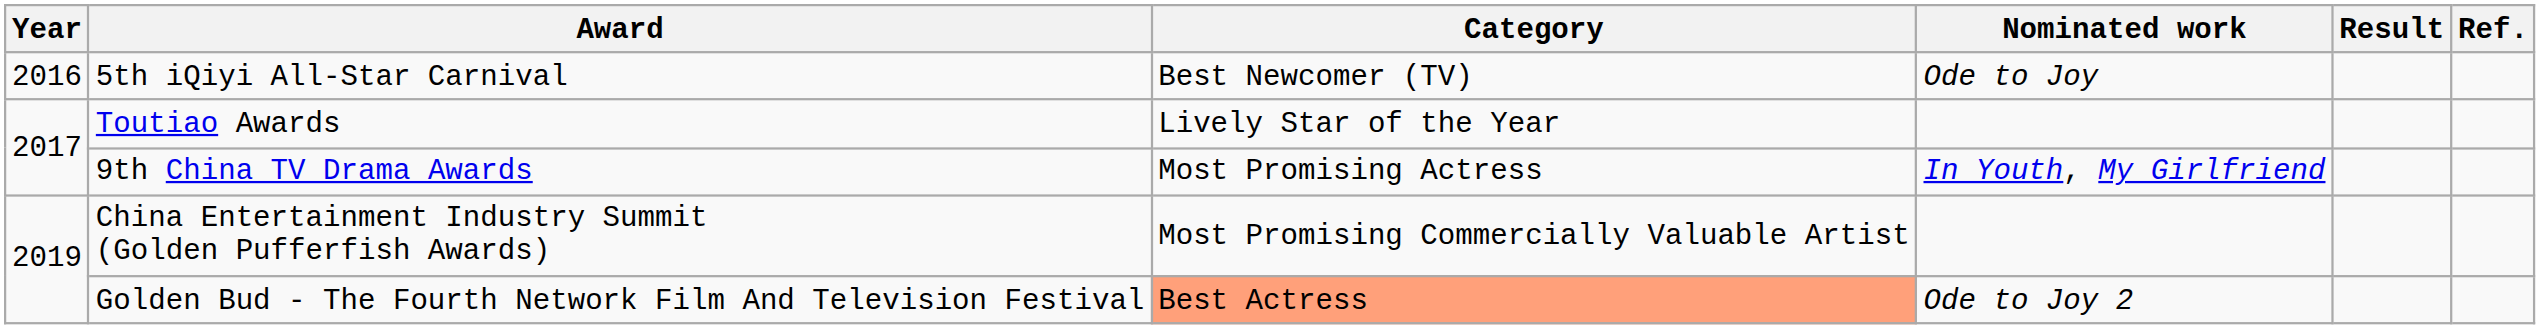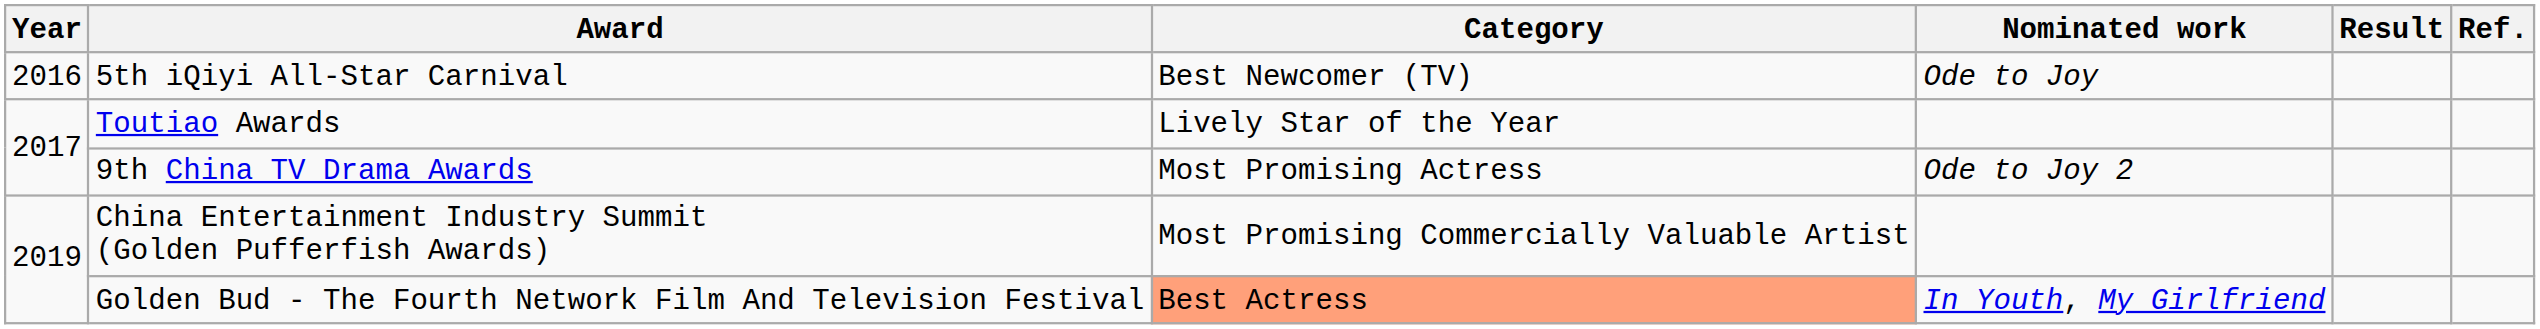 <table class="wikitable">
 <tr>
 <th>Year</th>
 <th>Award</th>
 <th>Category</th>
 <th>Nominated work</th>
 <th>Result</th>
 <th>Ref.</th>
 </tr>
 <tr>
 <td>2016</td>
 <td>5th iQiyi All-Star Carnival</td>
 <td>Best Newcomer (TV)</td>
 <td><em>Ode to Joy</em></td>
 <td></td>
 <td></td>
 </tr>
 <tr>
 <td rowspan=2>2017</td>
 <td><a href='#'>Toutiao</a> Awards</td>
 <td>Lively Star of the Year</td>
 <td></td>
 <td></td>
 <td></td>
 </tr>
 <tr>
 <td>9th <a href='#'>China TV Drama Awards</a></td>
 <td>Most Promising Actress</td>
-<td><em><a href='#'>In Youth</a></em>, <em><a href='#'>My Girlfriend</a></em></td>
+<td><em>Ode to Joy 2</em></td>
 <td></td>
 <td></td>
 </tr>
 <tr>
 <td rowspan=2>2019</td>
 <td>China Entertainment Industry Summit <br> (Golden Pufferfish Awards)</td>
 <td>Most Promising Commercially Valuable Artist</td>
 <td></td>
 <td></td>
 <td></td>
 </tr>
 <tr>
 <td>Golden Bud - The Fourth Network Film And Television Festival</td>
 <td style="background: lightsalmon;">Best Actress</td>
-<td><em>Ode to Joy 2</em></td>
+<td><em><a href='#'>In Youth</a></em>, <em><a href='#'>My Girlfriend</a></em></td>
 <td></td>
 <td></td>
 </tr>
 </table>
